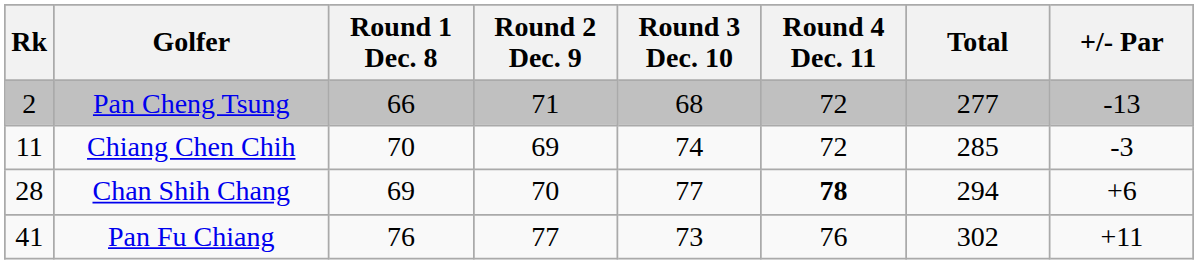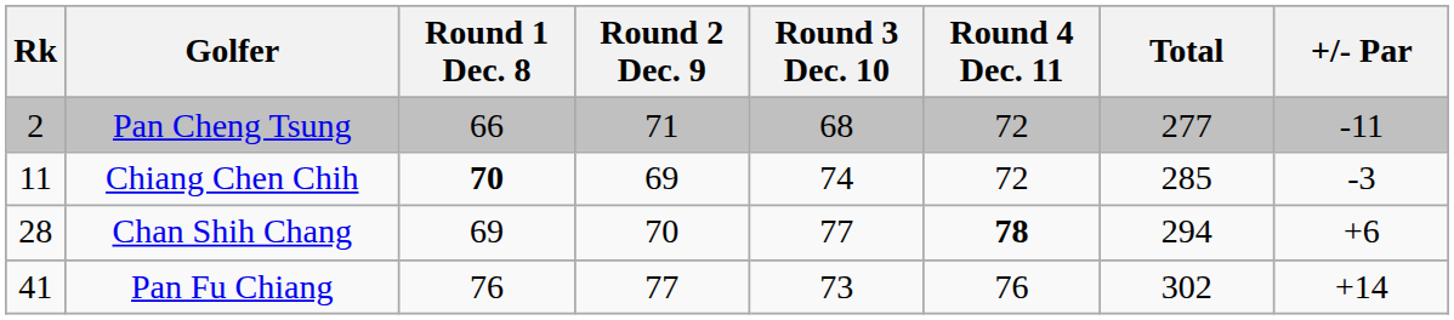 <table class=wikitable style="text-align:center">
 <tr>
 <th width = 10>Rk</th>
 <th width = 150>Golfer</th>
 <th width = 75>Round 1 <br> Dec. 8</th>
 <th width = 75>Round 2 <br> Dec. 9</th>
 <th width = 75>Round 3 <br> Dec. 10</th>
 <th width = 75>Round 4 <br> Dec. 11</th>
 <th width = 75>Total</th>
 <th width = 75>+/- Par</th>
 </tr>
 <tr bgcolor=silver>
 <td>2</td>
 <td><a href='#'>Pan Cheng Tsung</a></td>
 <td>66</td>
 <td>71</td>
 <td>68</td>
 <td>72</td>
 <td>277</td>
-<td>-13</td>
+<td>-11</td>
 </tr>
 <tr>
 <td>11</td>
 <td><a href='#'>Chiang Chen Chih</a></td>
-<td>70</td>
+<td><strong>70</strong></td>
 <td>69</td>
 <td>74</td>
 <td>72</td>
 <td>285</td>
 <td>-3</td>
 </tr>
 <tr>
 <td>28</td>
 <td><a href='#'>Chan Shih Chang</a></td>
 <td>69</td>
 <td>70</td>
 <td>77</td>
 <td><strong>78</strong></td>
 <td>294</td>
 <td>+6</td>
 </tr>
 <tr>
 <td>41</td>
 <td><a href='#'>Pan Fu Chiang</a></td>
 <td>76</td>
 <td>77</td>
 <td>73</td>
 <td>76</td>
 <td>302</td>
-<td>+11</td>
+<td>+14</td>
 </tr>
 </table>
